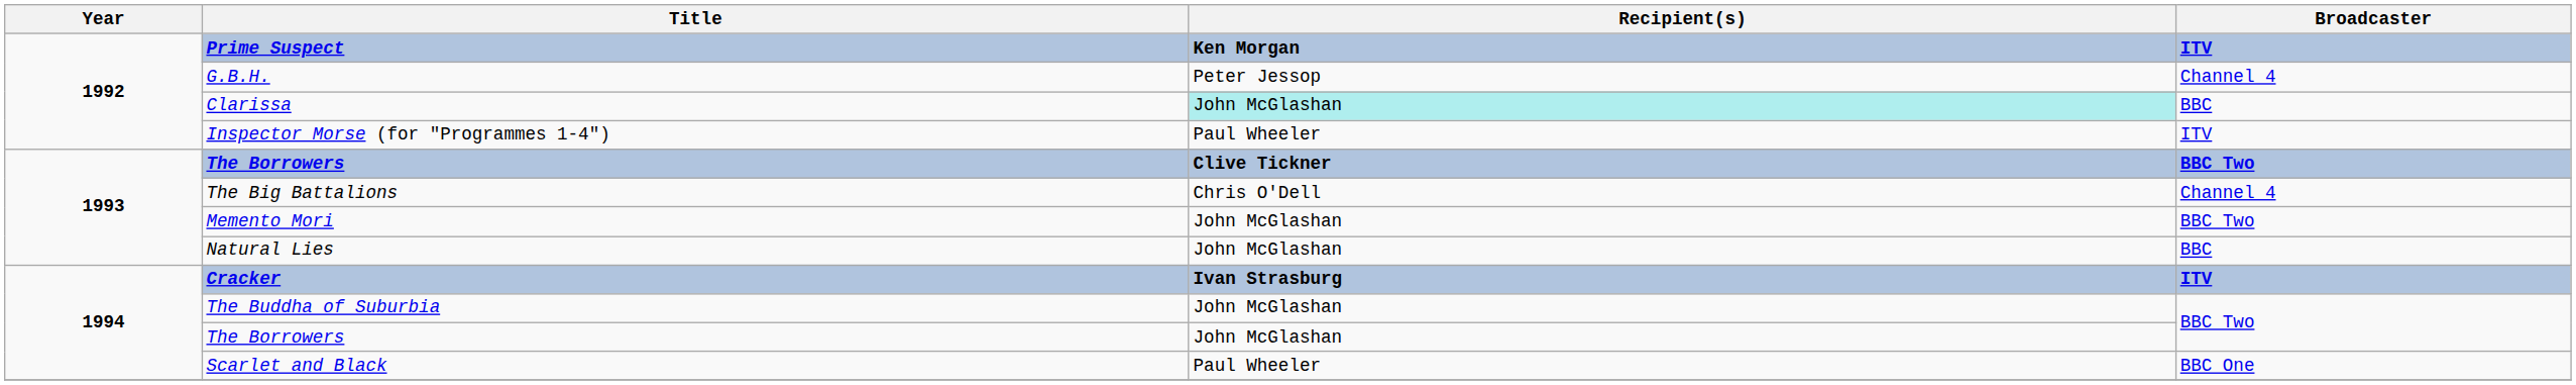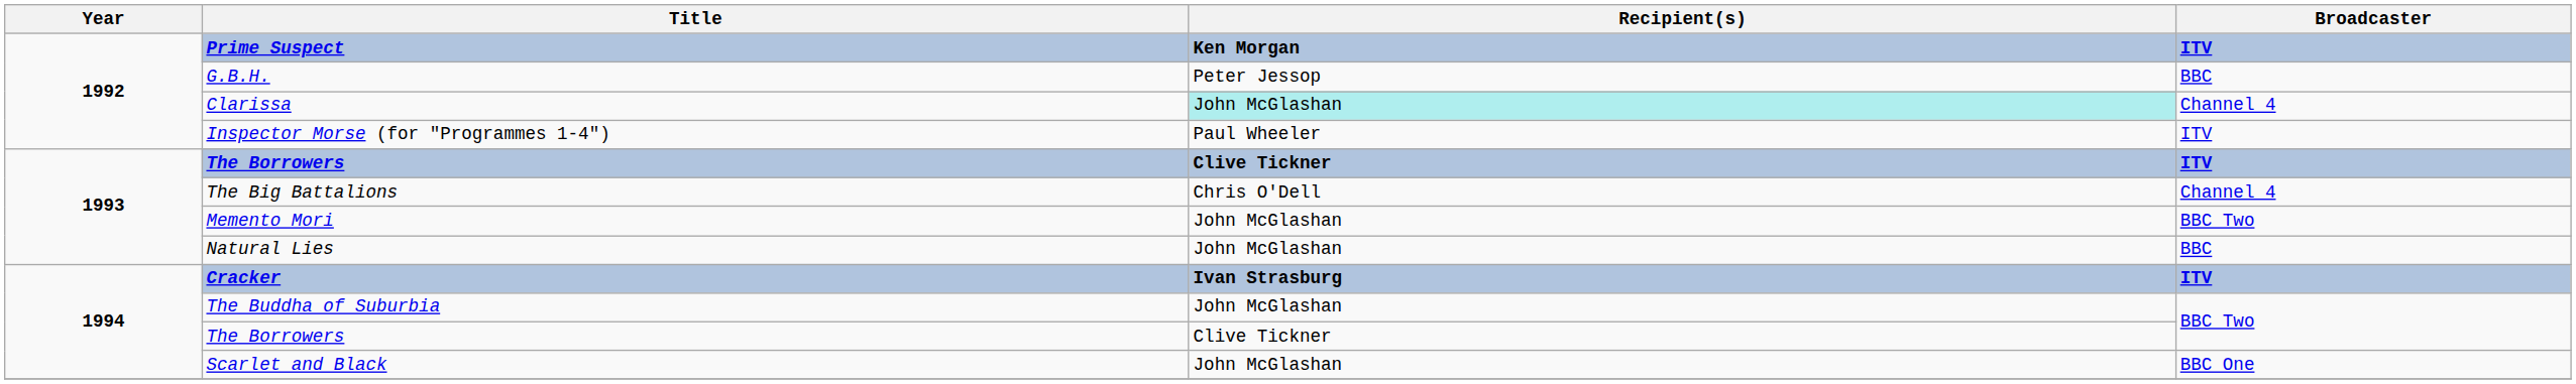 <table class="wikitable" width="95%">
 <tr>
 <th width=5%>Year</th>
 <th width=25%>Title</th>
 <th width=25%><strong>Recipient(s)</strong></th>
 <th width=10%><strong>Broadcaster</strong></th>
 </tr>
 <tr>
 <td rowspan="4" style="text-align:center;"><strong>1992</strong></td>
 <td style="background:#B0C4DE;"><strong><em><a href='#'>Prime Suspect</a></em></strong></td>
 <td style="background:#B0C4DE;"><strong>Ken Morgan</strong></td>
 <td style="background:#B0C4DE;"><strong><a href='#'>ITV</a></strong></td>
 </tr>
 <tr>
 <td><em><a href='#'>G.B.H.</a></em></td>
 <td>Peter Jessop</td>
-<td><a href='#'>Channel 4</a></td>
+<td><a href='#'>BBC</a></td>
 </tr>
 <tr>
 <td><em><a href='#'>Clarissa</a></em></td>
 <td style="background: paleturquoise;">John McGlashan</td>
-<td><a href='#'>BBC</a></td>
+<td><a href='#'>Channel 4</a></td>
 </tr>
 <tr>
 <td><em><a href='#'>Inspector Morse</a></em> (for "Programmes 1-4")</td>
 <td>Paul Wheeler</td>
 <td><a href='#'>ITV</a></td>
 </tr>
 <tr>
 <td rowspan="4" style="text-align:center;"><strong>1993</strong></td>
 <td style="background:#B0C4DE;"><strong><em><a href='#'>The Borrowers</a></em></strong></td>
 <td style="background:#B0C4DE;"><strong>Clive Tickner</strong></td>
-<td style="background:#B0C4DE;"><strong><a href='#'>BBC Two</a></strong></td>
+<td style="background:#B0C4DE;"><strong><a href='#'>ITV</a></strong></td>
 </tr>
 <tr>
 <td><em>The Big Battalions</em></td>
 <td>Chris O'Dell</td>
 <td><a href='#'>Channel 4</a></td>
 </tr>
 <tr>
 <td><em><a href='#'>Memento Mori</a></em></td>
 <td>John McGlashan</td>
 <td><a href='#'>BBC Two</a></td>
 </tr>
 <tr>
 <td><em>Natural Lies</em></td>
 <td>John McGlashan</td>
 <td><a href='#'>BBC</a></td>
 </tr>
 <tr>
 <td rowspan="4" style="text-align:center;"><strong>1994</strong></td>
 <td style="background:#B0C4DE;"><strong><em><a href='#'>Cracker</a></em></strong></td>
 <td style="background:#B0C4DE;"><strong>Ivan Strasburg</strong></td>
 <td style="background:#B0C4DE;"><strong><a href='#'>ITV</a></strong></td>
 </tr>
 <tr>
 <td><em><a href='#'>The Buddha of Suburbia</a></em></td>
 <td>John McGlashan</td>
 <td rowspan="2"><a href='#'>BBC Two</a></td>
 </tr>
 <tr>
 <td><em><a href='#'>The Borrowers</a></em></td>
-<td>John McGlashan</td>
+<td>Clive Tickner</td>
 </tr>
 <tr>
 <td><em><a href='#'>Scarlet and Black</a></em></td>
-<td>Paul Wheeler</td>
+<td>John McGlashan</td>
 <td><a href='#'>BBC One</a></td>
 </tr>
 <tr>
 </tr>
 </table>
